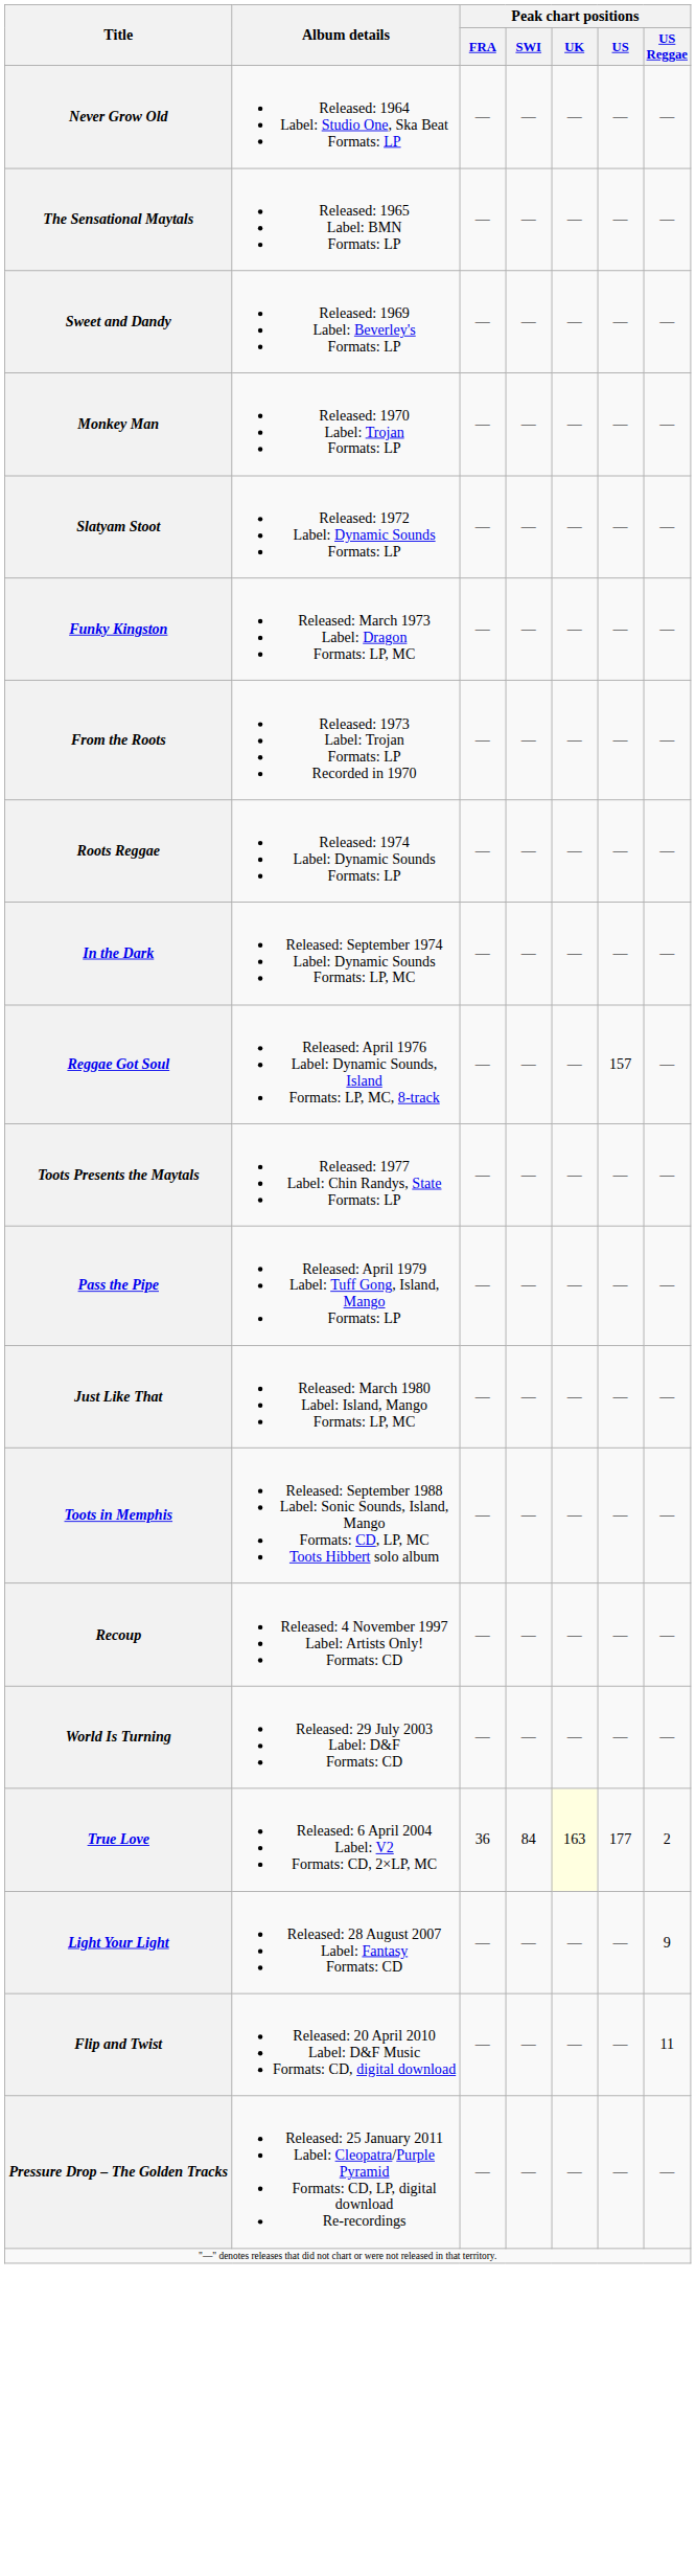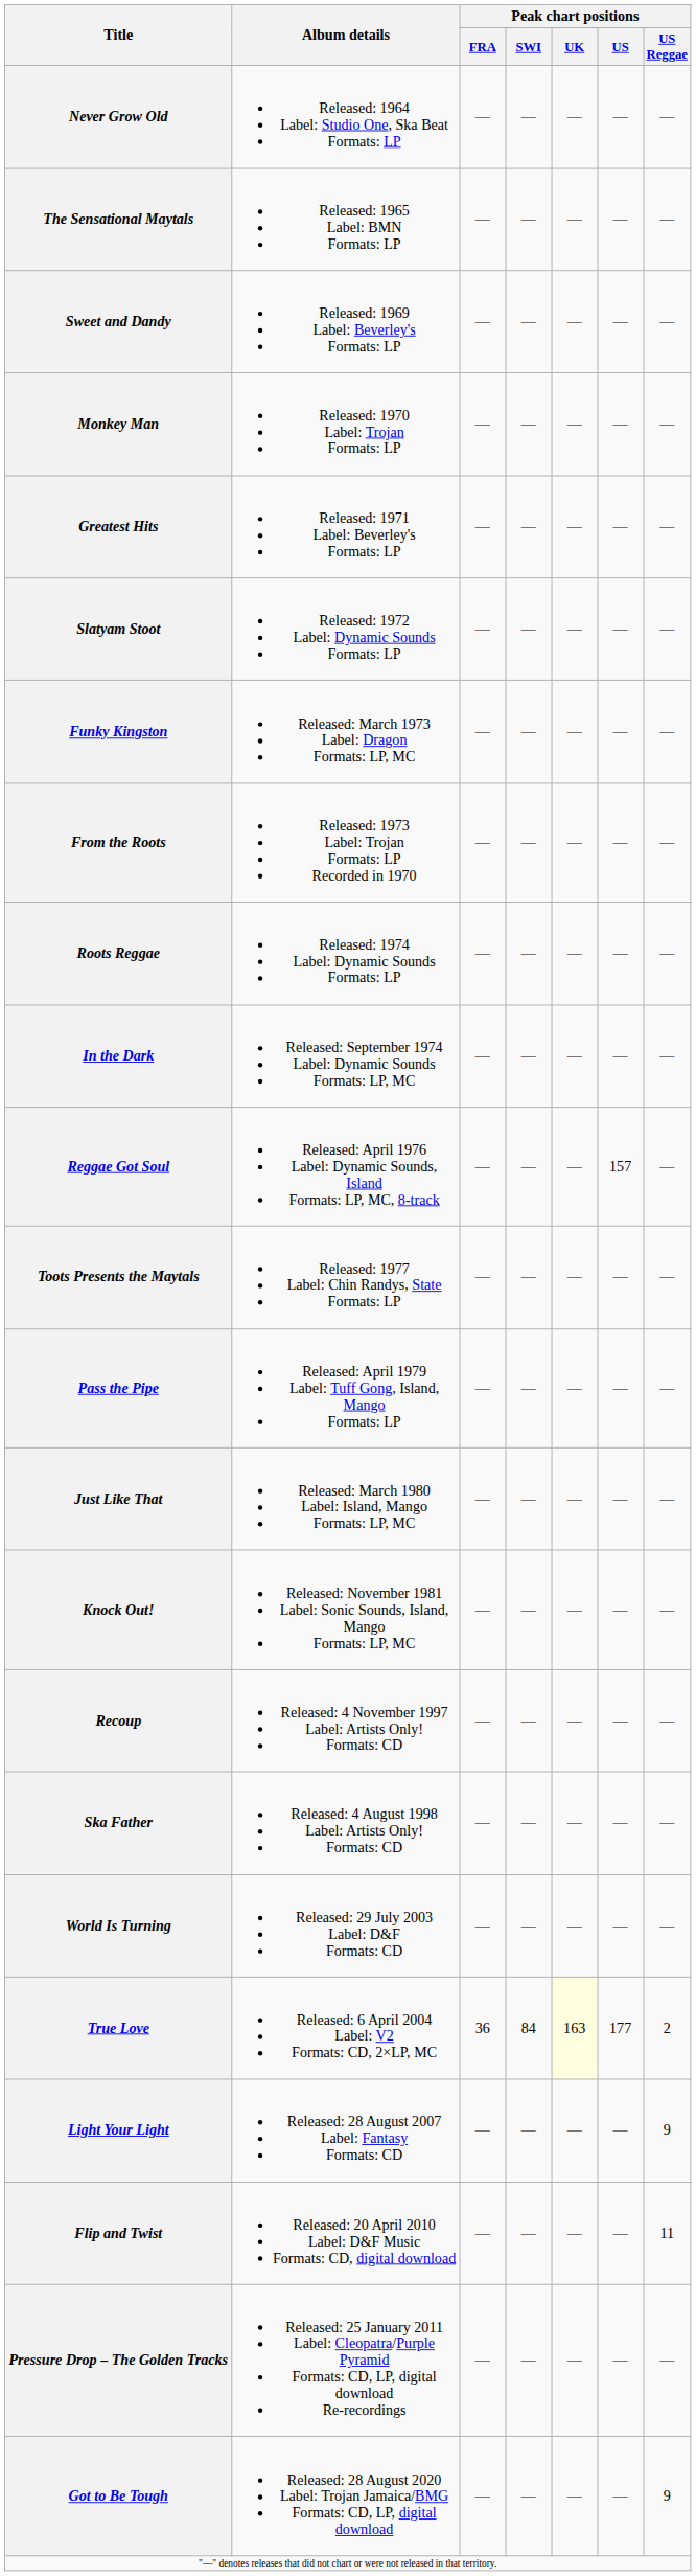 <table class="wikitable plainrowheaders" style="text-align:center;">
 <tr>
 <th scope="col" rowspan="2" style="width:15em;">Title</th>
 <th scope="col" rowspan="2" style="width:15em;">Album details</th>
 <th colspan="5">Peak chart positions</th>
 </tr>
 <tr>
 <th scope="col" style="width:3em;font-size:90%;"><a href='#'>FRA</a><br></th>
 <th scope="col" style="width:3em;font-size:90%;"><a href='#'>SWI</a><br></th>
 <th scope="col" style="width:3em;font-size:90%;"><a href='#'>UK</a><br></th>
 <th scope="col" style="width:3em;font-size:90%;"><a href='#'>US</a><br></th>
 <th scope="col" style="width:3em;font-size:90%;"><a href='#'>US Reggae</a><br></th>
 </tr>
 <tr>
 <th scope="row"><em>Never Grow Old</em></th>
 <td><br><ul><li>Released: 1964</li><li>Label: <a href='#'>Studio One</a>, Ska Beat</li><li>Formats: <a href='#'>LP</a></li></ul></td>
 <td>—</td>
 <td>—</td>
 <td>—</td>
 <td>—</td>
 <td>—</td>
 </tr>
 <tr>
 <th scope="row"><em>The Sensational Maytals</em></th>
 <td><br><ul><li>Released: 1965</li><li>Label: BMN</li><li>Formats: LP</li></ul></td>
 <td>—</td>
 <td>—</td>
 <td>—</td>
 <td>—</td>
 <td>—</td>
 </tr>
 <tr>
 <th scope="row"><em>Sweet and Dandy</em></th>
 <td><br><ul><li>Released: 1969</li><li>Label: <a href='#'>Beverley's</a></li><li>Formats: LP</li></ul></td>
 <td>—</td>
 <td>—</td>
 <td>—</td>
 <td>—</td>
 <td>—</td>
 </tr>
 <tr>
 <th scope="row"><em>Monkey Man</em></th>
 <td><br><ul><li>Released: 1970</li><li>Label: <a href='#'>Trojan</a></li><li>Formats: LP</li></ul></td>
+<td>—</td>
+<td>—</td>
+<td>—</td>
+<td>—</td>
+<td>—</td>
+</tr>
+<tr>
+<th scope="row"><em>Greatest Hits</em></th>
+<td><br><ul><li>Released: 1971</li><li>Label: Beverley's</li><li>Formats: LP</li></ul></td>
 <td>—</td>
 <td>—</td>
 <td>—</td>
 <td>—</td>
 <td>—</td>
 </tr>
 <tr>
 <th scope="row"><em>Slatyam Stoot</em></th>
 <td><br><ul><li>Released: 1972</li><li>Label: <a href='#'>Dynamic Sounds</a></li><li>Formats: LP</li></ul></td>
 <td>—</td>
 <td>—</td>
 <td>—</td>
 <td>—</td>
 <td>—</td>
 </tr>
 <tr>
 <th scope="row"><em><a href='#'>Funky Kingston</a></em></th>
 <td><br><ul><li>Released: March 1973</li><li>Label: <a href='#'>Dragon</a></li><li>Formats: LP, MC</li></ul></td>
 <td>—</td>
 <td>—</td>
 <td>—</td>
 <td>—</td>
 <td>—</td>
 </tr>
 <tr>
 <th scope="row"><em>From the Roots</em></th>
 <td><br><ul><li>Released: 1973</li><li>Label: Trojan</li><li>Formats: LP</li><li>Recorded in 1970</li></ul></td>
 <td>—</td>
 <td>—</td>
 <td>—</td>
 <td>—</td>
 <td>—</td>
 </tr>
 <tr>
 <th scope="row"><em>Roots Reggae</em></th>
 <td><br><ul><li>Released: 1974</li><li>Label: Dynamic Sounds</li><li>Formats: LP</li></ul></td>
 <td>—</td>
 <td>—</td>
 <td>—</td>
 <td>—</td>
 <td>—</td>
 </tr>
 <tr>
 <th scope="row"><em><a href='#'>In the Dark</a></em></th>
 <td><br><ul><li>Released: September 1974</li><li>Label: Dynamic Sounds</li><li>Formats: LP, MC</li></ul></td>
 <td>—</td>
 <td>—</td>
 <td>—</td>
 <td>—</td>
 <td>—</td>
 </tr>
 <tr>
 <th scope="row"><em><a href='#'>Reggae Got Soul</a></em></th>
 <td><br><ul><li>Released: April 1976</li><li>Label: Dynamic Sounds, <a href='#'>Island</a></li><li>Formats: LP, MC, <a href='#'>8-track</a></li></ul></td>
 <td>—</td>
 <td>—</td>
 <td>—</td>
 <td>157</td>
 <td>—</td>
 </tr>
 <tr>
 <th scope="row"><em>Toots Presents the Maytals</em></th>
 <td><br><ul><li>Released: 1977</li><li>Label: Chin Randys, <a href='#'>State</a></li><li>Formats: LP</li></ul></td>
 <td>—</td>
 <td>—</td>
 <td>—</td>
 <td>—</td>
 <td>—</td>
 </tr>
 <tr>
 <th scope="row"><em><a href='#'>Pass the Pipe</a></em></th>
 <td><br><ul><li>Released: April 1979</li><li>Label: <a href='#'>Tuff Gong</a>, Island, <a href='#'>Mango</a></li><li>Formats: LP</li></ul></td>
 <td>—</td>
 <td>—</td>
 <td>—</td>
 <td>—</td>
 <td>—</td>
 </tr>
 <tr>
 <th scope="row"><em>Just Like That</em></th>
 <td><br><ul><li>Released: March 1980</li><li>Label: Island, Mango</li><li>Formats: LP, MC</li></ul></td>
 <td>—</td>
 <td>—</td>
 <td>—</td>
 <td>—</td>
 <td>—</td>
 </tr>
 <tr>
-<th scope="row"><em><a href='#'>Toots in Memphis</a></em></th>
-<td><br><ul><li>Released: September 1988</li><li>Label: Sonic Sounds, Island, Mango</li><li>Formats: <a href='#'>CD</a>, LP, MC</li><li><a href='#'>Toots Hibbert</a> solo album</li></ul></td>
+<th scope="row"><em>Knock Out!</em></th>
+<td><br><ul><li>Released: November 1981</li><li>Label: Sonic Sounds, Island, Mango</li><li>Formats: LP, MC</li></ul></td>
 <td>—</td>
 <td>—</td>
 <td>—</td>
 <td>—</td>
 <td>—</td>
 </tr>
 <tr>
 <th scope="row"><em>Recoup</em></th>
 <td><br><ul><li>Released: 4 November 1997</li><li>Label: Artists Only!</li><li>Formats: CD</li></ul></td>
+<td>—</td>
+<td>—</td>
+<td>—</td>
+<td>—</td>
+<td>—</td>
+</tr>
+<tr>
+<th scope="row"><em>Ska Father</em></th>
+<td><br><ul><li>Released: 4 August 1998</li><li>Label: Artists Only!</li><li>Formats: CD</li></ul></td>
 <td>—</td>
 <td>—</td>
 <td>—</td>
 <td>—</td>
 <td>—</td>
 </tr>
 <tr>
 <th scope="row"><em>World Is Turning</em></th>
 <td><br><ul><li>Released: 29 July 2003</li><li>Label: D&F</li><li>Formats: CD</li></ul></td>
 <td>—</td>
 <td>—</td>
 <td>—</td>
 <td>—</td>
 <td>—</td>
 </tr>
 <tr>
 <th scope="row"><em><a href='#'>True Love</a></em></th>
 <td><br><ul><li>Released: 6 April 2004</li><li>Label: <a href='#'>V2</a></li><li>Formats: CD, 2×LP, MC</li></ul></td>
 <td>36</td>
 <td>84</td>
 <td style="background: lightyellow;">163</td>
 <td>177</td>
 <td>2</td>
 </tr>
 <tr>
 <th scope="row"><em><a href='#'>Light Your Light</a></em></th>
 <td><br><ul><li>Released: 28 August 2007</li><li>Label: <a href='#'>Fantasy</a></li><li>Formats: CD</li></ul></td>
 <td>—</td>
 <td>—</td>
 <td>—</td>
 <td>—</td>
 <td>9</td>
 </tr>
 <tr>
 <th scope="row"><em>Flip and Twist</em></th>
 <td><br><ul><li>Released: 20 April 2010</li><li>Label: D&F Music</li><li>Formats: CD, <a href='#'>digital download</a></li></ul></td>
 <td>—</td>
 <td>—</td>
 <td>—</td>
 <td>—</td>
 <td>11</td>
 </tr>
 <tr>
 <th scope="row"><em>Pressure Drop – The Golden Tracks</em></th>
 <td><br><ul><li>Released: 25 January 2011</li><li>Label: <a href='#'>Cleopatra</a>/<a href='#'>Purple Pyramid</a></li><li>Formats: CD, LP, digital download</li><li>Re-recordings</li></ul></td>
 <td>—</td>
 <td>—</td>
 <td>—</td>
 <td>—</td>
 <td>—</td>
 </tr>
 <tr>
+<th scope="row"><em><a href='#'>Got to Be Tough</a></em></th>
+<td><br><ul><li>Released: 28 August 2020</li><li>Label: Trojan Jamaica/<a href='#'>BMG</a></li><li>Formats: CD, LP, <a href='#'>digital download</a></li></ul></td>
+<td>—</td>
+<td>—</td>
+<td>—</td>
+<td>—</td>
+<td>9</td>
+</tr>
+<tr>
 <td colspan="7" style="font-size:8pt">"—" denotes releases that did not chart or were not released in that territory.</td>
 </tr>
 </table>
